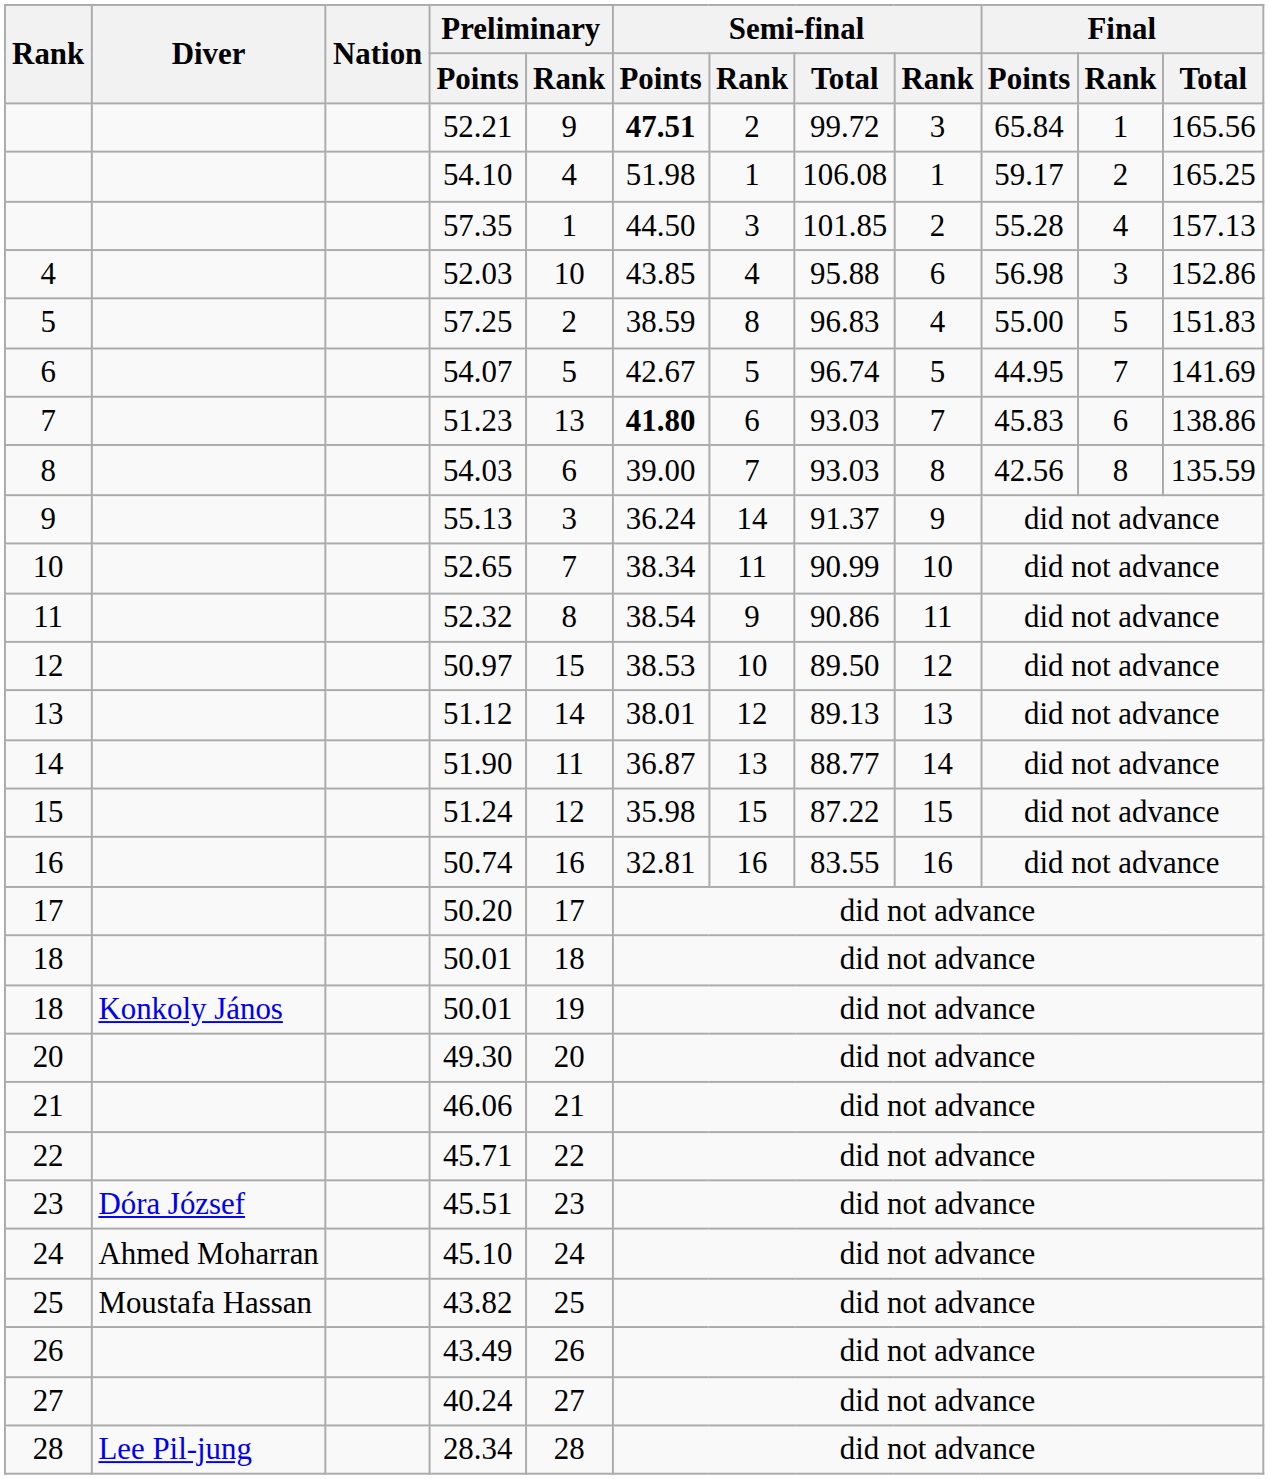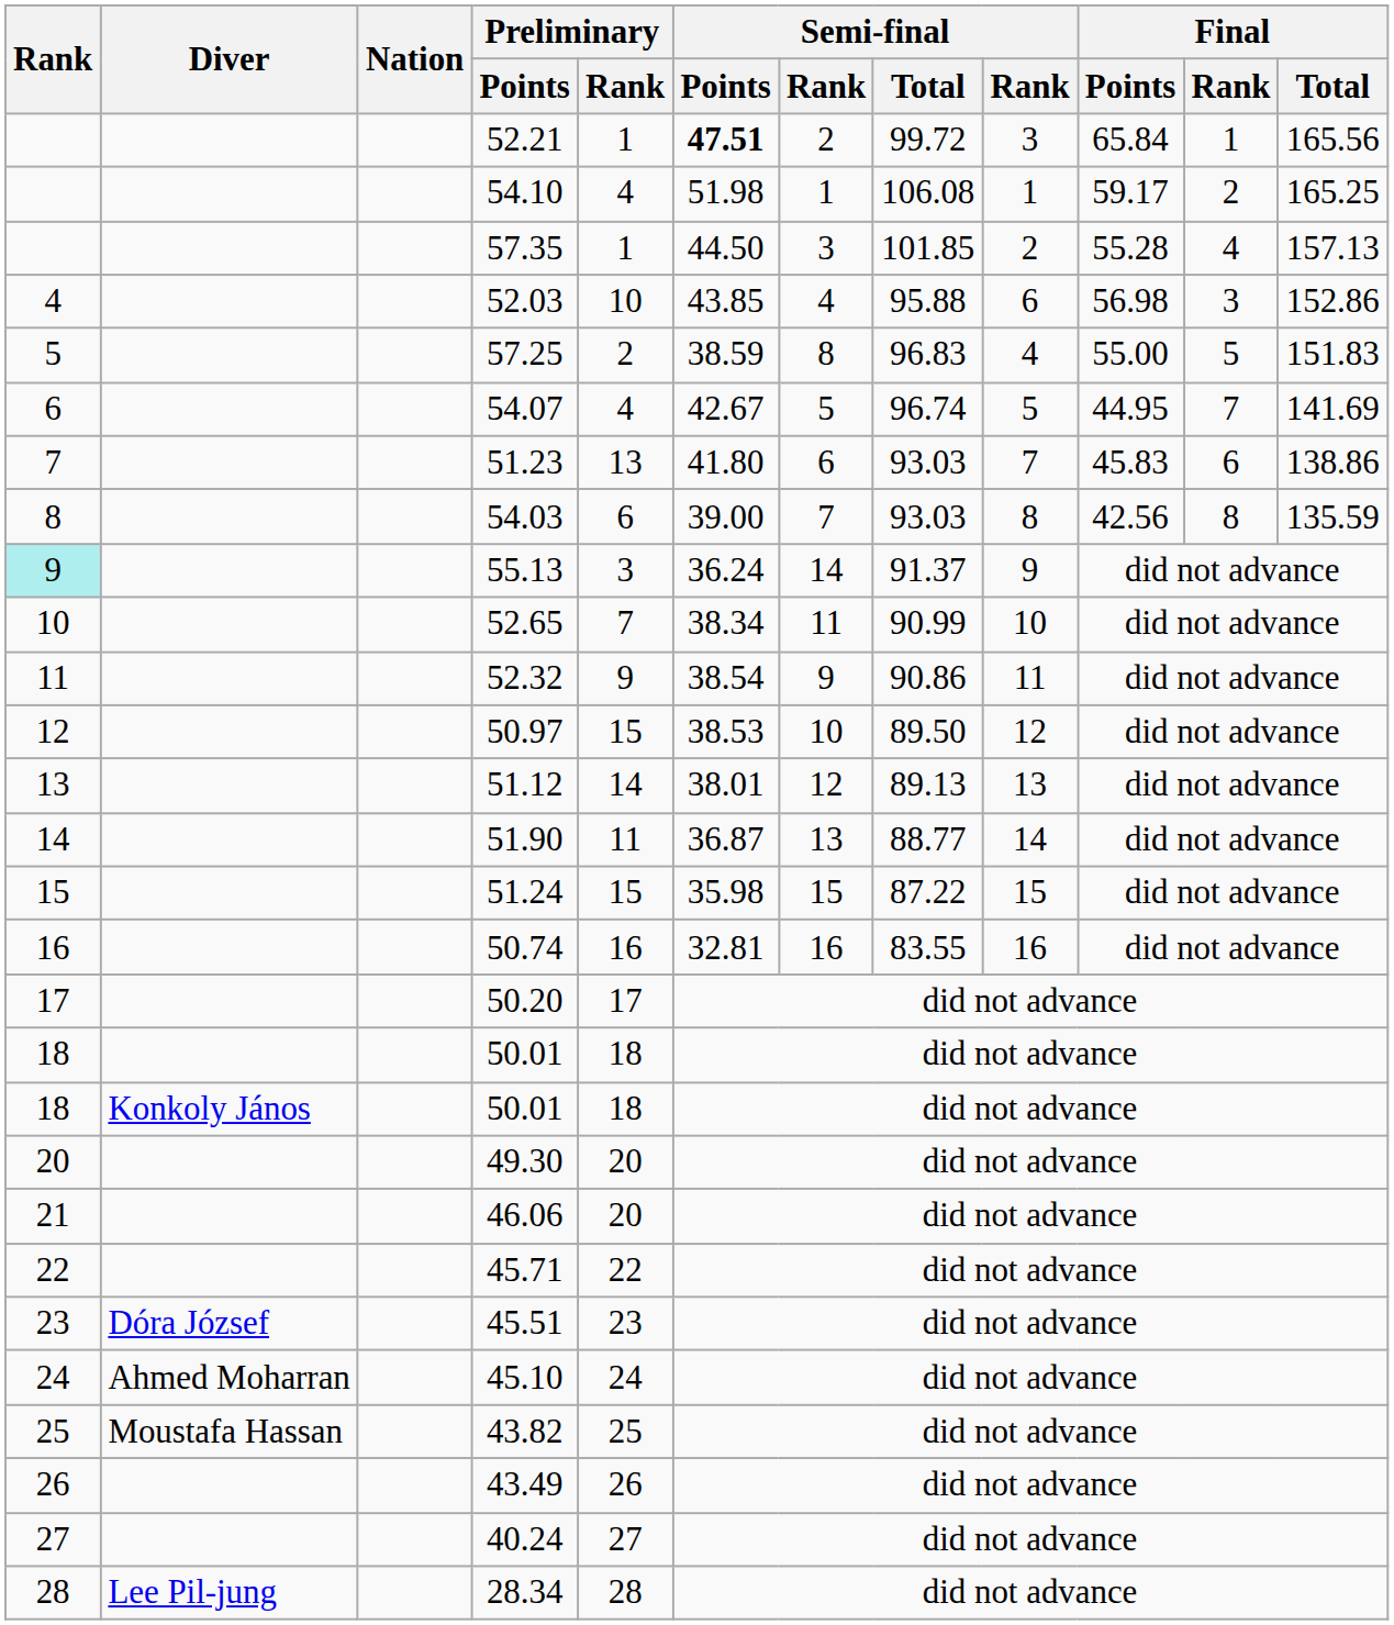 <table class="wikitable sortable" style="text-align:center;">
 <tr>
 <th rowspan=2>Rank</th>
 <th rowspan=2>Diver</th>
 <th rowspan=2>Nation</th>
 <th colspan=2>Preliminary</th>
 <th colspan=4>Semi-final</th>
 <th colspan=3>Final</th>
 </tr>
 <tr>
 <th>Points</th>
 <th>Rank</th>
 <th>Points</th>
 <th>Rank</th>
 <th>Total</th>
 <th>Rank</th>
 <th>Points</th>
 <th>Rank</th>
 <th>Total</th>
 </tr>
 <tr>
 <td></td>
 <td align=left></td>
 <td align=left></td>
 <td>52.21</td>
-<td>9</td>
+<td>1</td>
 <td><strong>47.51</strong></td>
 <td>2</td>
 <td>99.72</td>
 <td>3</td>
 <td>65.84</td>
 <td>1</td>
 <td>165.56</td>
 </tr>
 <tr>
 <td></td>
 <td align=left></td>
 <td align=left></td>
 <td>54.10</td>
 <td>4</td>
 <td>51.98</td>
 <td>1</td>
 <td>106.08</td>
 <td>1</td>
 <td>59.17</td>
 <td>2</td>
 <td>165.25</td>
 </tr>
 <tr>
 <td></td>
 <td align=left></td>
 <td align=left></td>
 <td>57.35</td>
 <td>1</td>
 <td>44.50</td>
 <td>3</td>
 <td>101.85</td>
 <td>2</td>
 <td>55.28</td>
 <td>4</td>
 <td>157.13</td>
 </tr>
 <tr>
 <td>4</td>
 <td align=left></td>
 <td align=left></td>
 <td>52.03</td>
 <td>10</td>
 <td>43.85</td>
 <td>4</td>
 <td>95.88</td>
 <td>6</td>
 <td>56.98</td>
 <td>3</td>
 <td>152.86</td>
 </tr>
 <tr>
 <td>5</td>
 <td align=left></td>
 <td align=left></td>
 <td>57.25</td>
 <td>2</td>
 <td>38.59</td>
 <td>8</td>
 <td>96.83</td>
 <td>4</td>
 <td>55.00</td>
 <td>5</td>
 <td>151.83</td>
 </tr>
 <tr>
 <td>6</td>
 <td align=left></td>
 <td align=left></td>
 <td>54.07</td>
-<td>5</td>
+<td>4</td>
 <td>42.67</td>
 <td>5</td>
 <td>96.74</td>
 <td>5</td>
 <td>44.95</td>
 <td>7</td>
 <td>141.69</td>
 </tr>
 <tr>
 <td>7</td>
 <td align=left></td>
 <td align=left></td>
 <td>51.23</td>
 <td>13</td>
-<td><strong>41.80</strong></td>
+<td>41.80</td>
 <td>6</td>
 <td>93.03</td>
 <td>7</td>
 <td>45.83</td>
 <td>6</td>
 <td>138.86</td>
 </tr>
 <tr>
 <td>8</td>
 <td align=left></td>
 <td align=left></td>
 <td>54.03</td>
 <td>6</td>
 <td>39.00</td>
 <td>7</td>
 <td>93.03</td>
 <td>8</td>
 <td>42.56</td>
 <td>8</td>
 <td>135.59</td>
 </tr>
 <tr>
-<td>9</td>
+<td style="background: paleturquoise;">9</td>
 <td align=left></td>
 <td align=left></td>
 <td>55.13</td>
 <td>3</td>
 <td>36.24</td>
 <td>14</td>
 <td>91.37</td>
 <td>9</td>
 <td colspan=3>did not advance</td>
 </tr>
 <tr>
 <td>10</td>
 <td align=left></td>
 <td align=left></td>
 <td>52.65</td>
 <td>7</td>
 <td>38.34</td>
 <td>11</td>
 <td>90.99</td>
 <td>10</td>
 <td colspan=3>did not advance</td>
 </tr>
 <tr>
 <td>11</td>
 <td align=left></td>
 <td align=left></td>
 <td>52.32</td>
-<td>8</td>
+<td>9</td>
 <td>38.54</td>
 <td>9</td>
 <td>90.86</td>
 <td>11</td>
 <td colspan=3>did not advance</td>
 </tr>
 <tr>
 <td>12</td>
 <td align=left></td>
 <td align=left></td>
 <td>50.97</td>
 <td>15</td>
 <td>38.53</td>
 <td>10</td>
 <td>89.50</td>
 <td>12</td>
 <td colspan=3>did not advance</td>
 </tr>
 <tr>
 <td>13</td>
 <td align=left></td>
 <td align=left></td>
 <td>51.12</td>
 <td>14</td>
 <td>38.01</td>
 <td>12</td>
 <td>89.13</td>
 <td>13</td>
 <td colspan=3>did not advance</td>
 </tr>
 <tr>
 <td>14</td>
 <td align=left></td>
 <td align=left></td>
 <td>51.90</td>
 <td>11</td>
 <td>36.87</td>
 <td>13</td>
 <td>88.77</td>
 <td>14</td>
 <td colspan=3>did not advance</td>
 </tr>
 <tr>
 <td>15</td>
 <td align=left></td>
 <td align=left></td>
 <td>51.24</td>
-<td>12</td>
+<td>15</td>
 <td>35.98</td>
 <td>15</td>
 <td>87.22</td>
 <td>15</td>
 <td colspan=3>did not advance</td>
 </tr>
 <tr>
 <td>16</td>
 <td align=left></td>
 <td align=left></td>
 <td>50.74</td>
 <td>16</td>
 <td>32.81</td>
 <td>16</td>
 <td>83.55</td>
 <td>16</td>
 <td colspan=3>did not advance</td>
 </tr>
 <tr>
 <td>17</td>
 <td align=left></td>
 <td align=left></td>
 <td>50.20</td>
 <td>17</td>
 <td colspan=7>did not advance</td>
 </tr>
 <tr>
 <td>18</td>
 <td align=left></td>
 <td align=left></td>
 <td>50.01</td>
 <td>18</td>
 <td colspan=7>did not advance</td>
 </tr>
 <tr>
 <td>18</td>
 <td align=left><a href='#'>Konkoly János</a></td>
 <td align=left></td>
 <td>50.01</td>
-<td>19</td>
+<td>18</td>
 <td colspan=7>did not advance</td>
 </tr>
 <tr>
 <td>20</td>
 <td align=left></td>
 <td align=left></td>
 <td>49.30</td>
 <td>20</td>
 <td colspan=7>did not advance</td>
 </tr>
 <tr>
 <td>21</td>
 <td align=left></td>
 <td align=left></td>
 <td>46.06</td>
-<td>21</td>
+<td>20</td>
 <td colspan=7>did not advance</td>
 </tr>
 <tr>
 <td>22</td>
 <td align=left></td>
 <td align=left></td>
 <td>45.71</td>
 <td>22</td>
 <td colspan=7>did not advance</td>
 </tr>
 <tr>
 <td>23</td>
 <td align=left><a href='#'>Dóra József</a></td>
 <td align=left></td>
 <td>45.51</td>
 <td>23</td>
 <td colspan=7>did not advance</td>
 </tr>
 <tr>
 <td>24</td>
 <td align=left>Ahmed Moharran</td>
 <td align=left></td>
 <td>45.10</td>
 <td>24</td>
 <td colspan=7>did not advance</td>
 </tr>
 <tr>
 <td>25</td>
 <td align=left>Moustafa Hassan</td>
 <td align=left></td>
 <td>43.82</td>
 <td>25</td>
 <td colspan=7>did not advance</td>
 </tr>
 <tr>
 <td>26</td>
 <td align=left></td>
 <td align=left></td>
 <td>43.49</td>
 <td>26</td>
 <td colspan=7>did not advance</td>
 </tr>
 <tr>
 <td>27</td>
 <td align=left></td>
 <td align=left></td>
 <td>40.24</td>
 <td>27</td>
 <td colspan=7>did not advance</td>
 </tr>
 <tr>
 <td>28</td>
 <td align=left><a href='#'>Lee Pil-jung</a></td>
 <td align=left></td>
 <td>28.34</td>
 <td>28</td>
 <td colspan=7>did not advance</td>
 </tr>
 </table>
